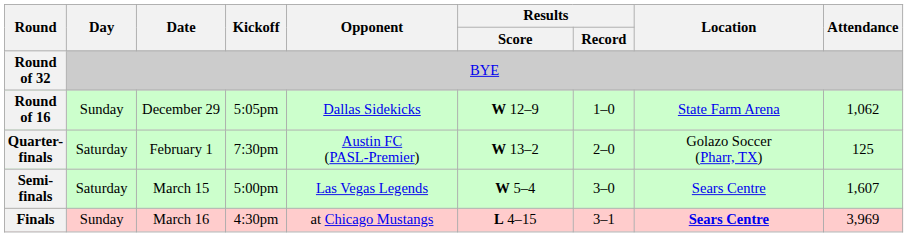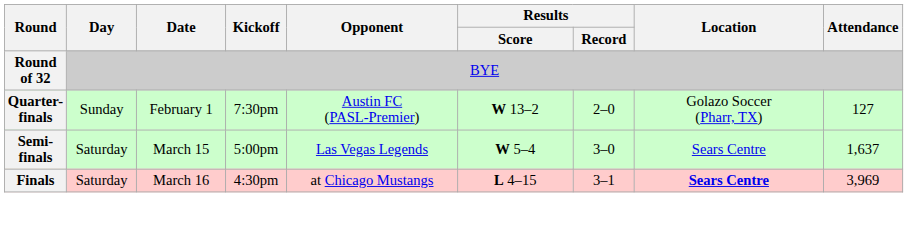 <table class="wikitable">
 <tr>
 <th rowspan="2" width="60">Round</th>
 <th rowspan="2" width="70">Day</th>
 <th rowspan="2" width="90">Date</th>
 <th rowspan="2" width="60">Kickoff</th>
 <th rowspan="2" width="180">Opponent</th>
 <th colspan="2" width="180">Results</th>
 <th rowspan="2" width="200">Location</th>
 <th rowspan="2" width="80">Attendance</th>
 </tr>
 <tr>
 <th width="120">Score</th>
 <th width="60">Record</th>
 </tr>
 <tr align="center" bgcolor="#CCCCCC">
 <th>Round of 32</th>
 <td colSpan=8><a href='#'>BYE</a></td>
 </tr>
 <tr align="center" bgcolor="#CCFFCC">
-<th>Round of 16</th>
+<th>Quarter-finals</th>
 <td>Sunday</td>
-<td>December 29</td>
-<td>5:05pm</td>
-<td><a href='#'>Dallas Sidekicks</a></td>
-<td><strong>W</strong> 12–9</td>
-<td>1–0</td>
-<td><a href='#'>State Farm Arena</a></td>
-<td>1,062</td>
-</tr>
-<tr align="center" bgcolor="#CCFFCC">
-<th>Quarter-finals</th>
-<td>Saturday</td>
 <td>February 1</td>
 <td>7:30pm</td>
 <td><a href='#'>Austin FC</a><br>(<a href='#'>PASL-Premier</a>)</td>
 <td><strong>W</strong> 13–2</td>
 <td>2–0</td>
 <td>Golazo Soccer<br>(<a href='#'>Pharr, TX</a>)</td>
-<td>125</td>
+<td>127</td>
 </tr>
 <tr align="center" bgcolor="#CCFFCC">
 <th>Semi-finals</th>
 <td>Saturday</td>
 <td>March 15</td>
 <td>5:00pm</td>
 <td><a href='#'>Las Vegas Legends</a></td>
 <td><strong>W</strong> 5–4</td>
 <td>3–0</td>
 <td><a href='#'>Sears Centre</a></td>
-<td>1,607</td>
+<td>1,637</td>
 </tr>
 <tr align="center" bgcolor="#FFCCCC">
 <th>Finals</th>
-<td>Sunday</td>
+<td>Saturday</td>
 <td>March 16</td>
 <td>4:30pm</td>
 <td>at <a href='#'>Chicago Mustangs</a></td>
 <td><strong>L</strong> 4–15</td>
 <td>3–1</td>
 <td><strong><a href='#'>Sears Centre</a></strong></td>
 <td>3,969</td>
 </tr>
 </table>
